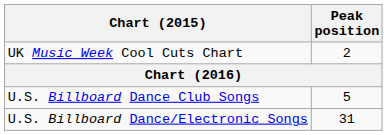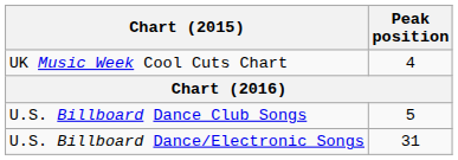 <table class="wikitable">
 <tr>
 <th>Chart (2015)</th>
 <th>Peak<br>position</th>
 </tr>
 <tr>
 <td>UK <em><a href='#'>Music Week</a></em> Cool Cuts Chart</td>
-<td align=center>2</td>
+<td align=center>4</td>
 </tr>
 <tr>
 <th colspan=2>Chart (2016)</th>
 </tr>
 <tr>
 <td>U.S. <em><a href='#'>Billboard</a></em> <a href='#'>Dance Club Songs</a></td>
 <td align=center>5</td>
 </tr>
 <tr>
 <td>U.S. <em>Billboard</em> <a href='#'>Dance/Electronic Songs</a></td>
 <td align=center>31</td>
 </tr>
 </table>
